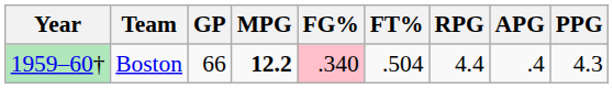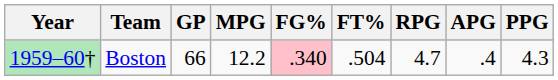 <table class="wikitable sortable" style="font-size:95%; text-align:right;">
 <tr>
 <th>Year</th>
 <th>Team</th>
 <th>GP</th>
 <th>MPG</th>
 <th>FG%</th>
 <th>FT%</th>
 <th>RPG</th>
 <th>APG</th>
 <th>PPG</th>
 </tr>
 <tr>
 <td style="text-align:left;background:#afe6ba;"><a href='#'>1959–60</a>†</td>
 <td style="text-align:left;"><a href='#'>Boston</a></td>
 <td>66</td>
-<td><strong>12.2</strong></td>
+<td>12.2</td>
 <td style="background: pink;">.340</td>
 <td>.504</td>
-<td>4.4</td>
+<td>4.7</td>
 <td>.4</td>
 <td>4.3</td>
 </tr>
 </table>
